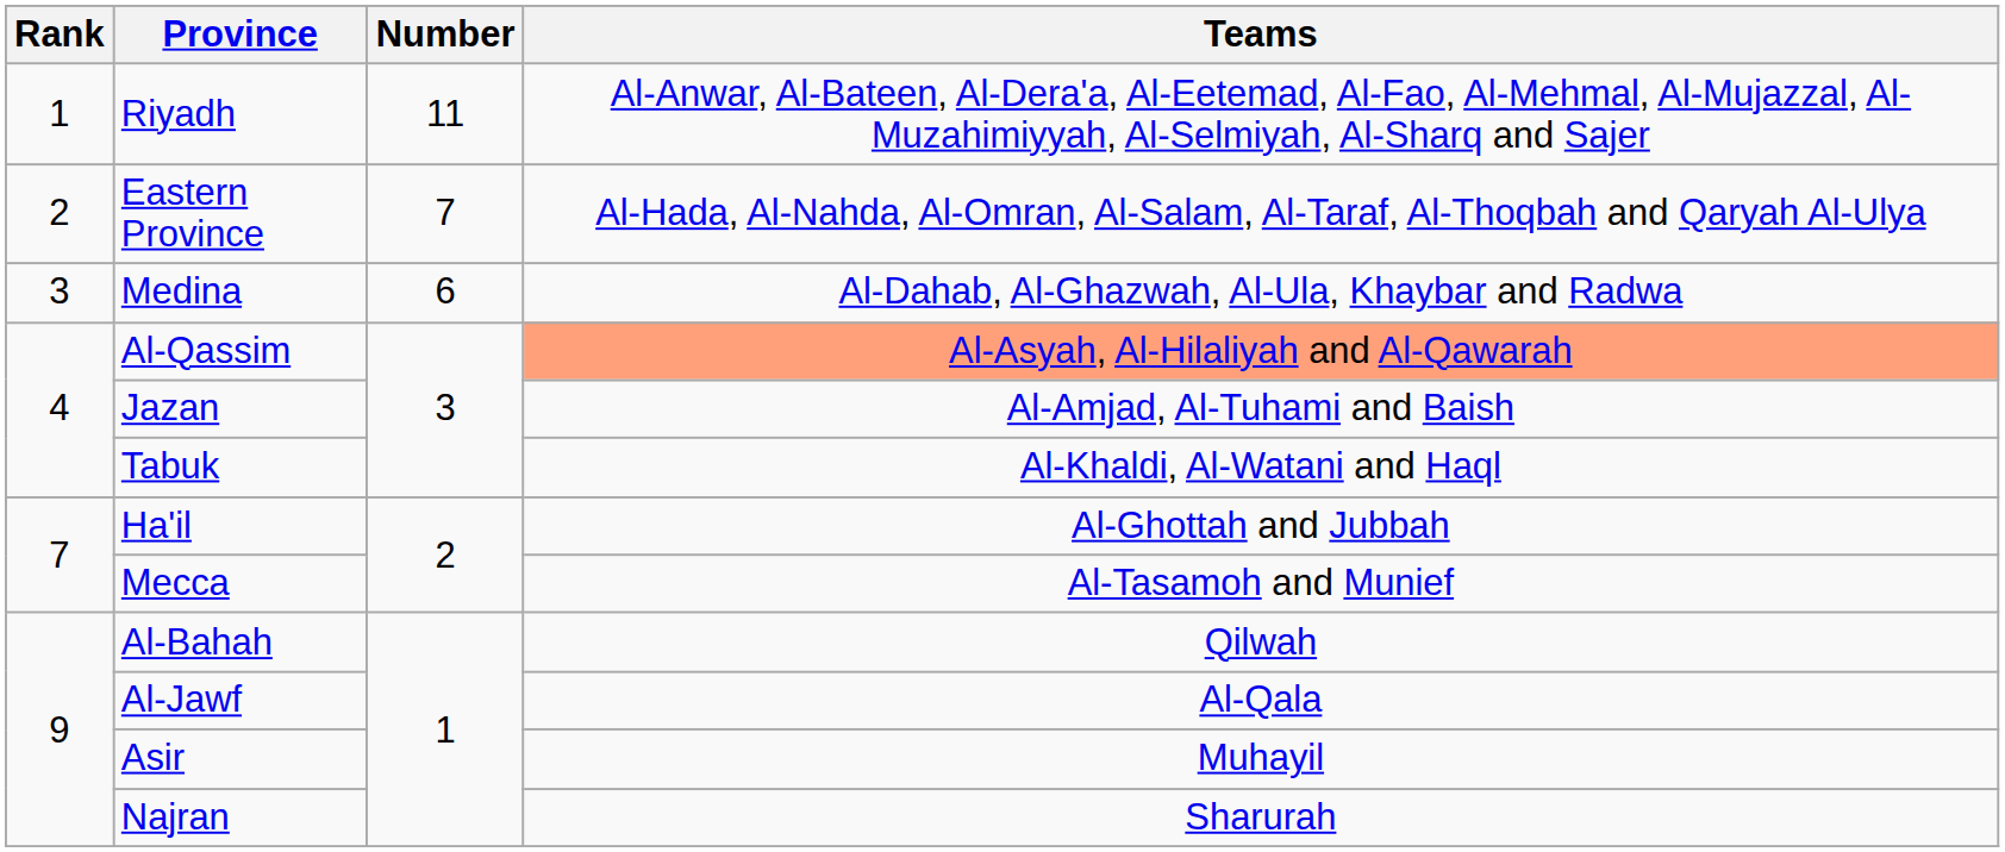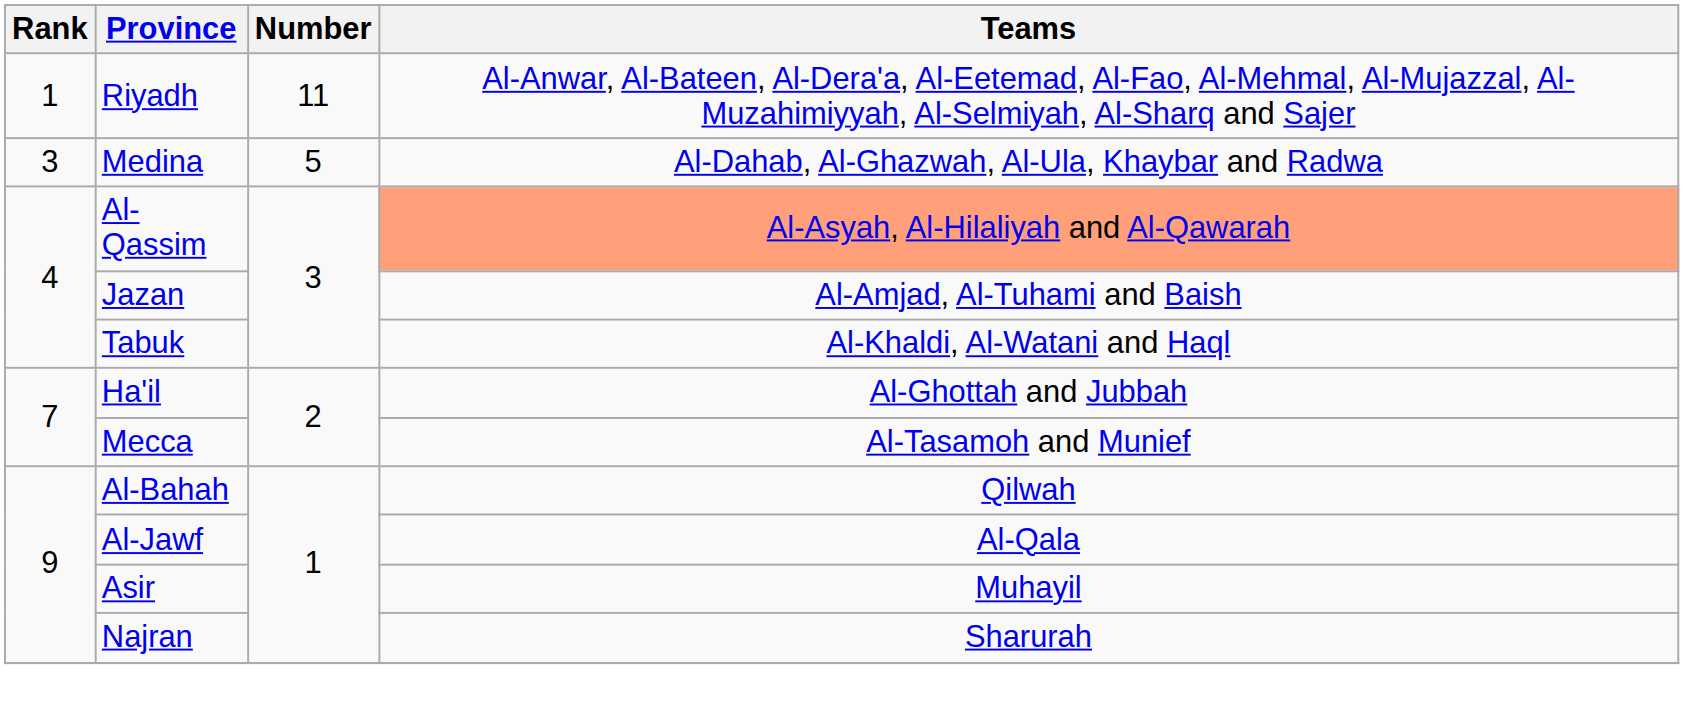 <table class="wikitable">
 <tr>
 <th>Rank</th>
 <th><a href='#'>Province</a></th>
 <th>Number</th>
 <th>Teams</th>
 </tr>
 <tr>
 <td align=center>1</td>
 <td><a href='#'>Riyadh</a></td>
 <td align=center>11</td>
 <td align=center><a href='#'>Al-Anwar</a>, <a href='#'>Al-Bateen</a>, <a href='#'>Al-Dera'a</a>, <a href='#'>Al-Eetemad</a>, <a href='#'>Al-Fao</a>, <a href='#'>Al-Mehmal</a>, <a href='#'>Al-Mujazzal</a>, <a href='#'>Al-Muzahimiyyah</a>, <a href='#'>Al-Selmiyah</a>, <a href='#'>Al-Sharq</a> and <a href='#'>Sajer</a></td>
 </tr>
 <tr>
-<td align=center>2</td>
-<td><a href='#'>Eastern Province</a></td>
-<td align=center>7</td>
-<td align=center><a href='#'>Al-Hada</a>, <a href='#'>Al-Nahda</a>, <a href='#'>Al-Omran</a>, <a href='#'>Al-Salam</a>, <a href='#'>Al-Taraf</a>, <a href='#'>Al-Thoqbah</a> and <a href='#'>Qaryah Al-Ulya</a></td>
-</tr>
-<tr>
 <td align=center>3</td>
 <td><a href='#'>Medina</a></td>
-<td align=center>6</td>
+<td align=center>5</td>
 <td align=center><a href='#'>Al-Dahab</a>, <a href='#'>Al-Ghazwah</a>, <a href='#'>Al-Ula</a>, <a href='#'>Khaybar</a> and <a href='#'>Radwa</a></td>
 </tr>
 <tr>
 <td rowspan=3 align=center>4</td>
 <td><a href='#'>Al-Qassim</a></td>
 <td rowspan=3 align=center>3</td>
 <td align=center style="background: lightsalmon;"><a href='#'>Al-Asyah</a>, <a href='#'>Al-Hilaliyah</a> and <a href='#'>Al-Qawarah</a></td>
 </tr>
 <tr>
 <td><a href='#'>Jazan</a></td>
 <td align=center><a href='#'>Al-Amjad</a>, <a href='#'>Al-Tuhami</a> and <a href='#'>Baish</a></td>
 </tr>
 <tr>
 <td><a href='#'>Tabuk</a></td>
 <td align=center><a href='#'>Al-Khaldi</a>, <a href='#'>Al-Watani</a> and <a href='#'>Haql</a></td>
 </tr>
 <tr>
 <td rowspan=2 align=center>7</td>
 <td><a href='#'>Ha'il</a></td>
 <td rowspan=2 align=center>2</td>
 <td align=center><a href='#'>Al-Ghottah</a> and <a href='#'>Jubbah</a></td>
 </tr>
 <tr>
 <td><a href='#'>Mecca</a></td>
 <td align=center><a href='#'>Al-Tasamoh</a> and <a href='#'>Munief</a></td>
 </tr>
 <tr>
 <td rowspan=4 align=center>9</td>
 <td><a href='#'>Al-Bahah</a></td>
 <td rowspan=4 align=center>1</td>
 <td align=center><a href='#'>Qilwah</a></td>
 </tr>
 <tr>
 <td><a href='#'>Al-Jawf</a></td>
 <td align=center><a href='#'>Al-Qala</a></td>
 </tr>
 <tr>
 <td><a href='#'>Asir</a></td>
 <td align=center><a href='#'>Muhayil</a></td>
 </tr>
 <tr>
 <td><a href='#'>Najran</a></td>
 <td align=center><a href='#'>Sharurah</a></td>
 </tr>
 <tr>
 </tr>
 </table>
